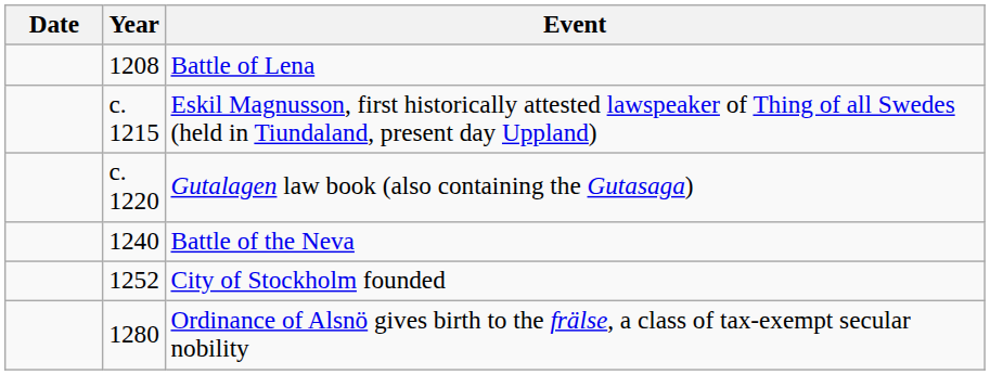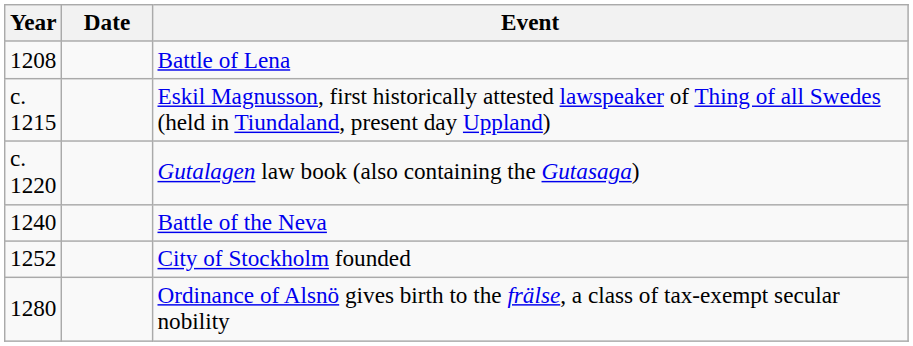 <table class="wikitable" width="100%">
 <tr>
+<th style="width: 6%;">Year</th>
 <th style="width: 10%;">Date</th>
-<th style="width: 6%;">Year</th>
 <th>Event</th>
 </tr>
 <tr>
+<td>1208</td>
 <td></td>
-<td>1208</td>
 <td><a href='#'>Battle of Lena</a></td>
 </tr>
 <tr>
+<td>c. 1215</td>
 <td></td>
-<td>c. 1215</td>
 <td><a href='#'>Eskil Magnusson</a>, first historically attested <a href='#'>lawspeaker</a> of <a href='#'>Thing of all Swedes</a> (held in <a href='#'>Tiundaland</a>, present day <a href='#'>Uppland</a>)</td>
 </tr>
 <tr>
+<td>c. 1220</td>
 <td></td>
-<td>c. 1220</td>
 <td><em><a href='#'>Gutalagen</a></em> law book (also containing the <em><a href='#'>Gutasaga</a></em>)</td>
 </tr>
 <tr>
+<td>1240</td>
 <td></td>
-<td>1240</td>
 <td><a href='#'>Battle of the Neva</a></td>
 </tr>
 <tr>
+<td>1252</td>
 <td></td>
-<td>1252</td>
 <td><a href='#'>City of Stockholm</a> founded</td>
 </tr>
 <tr>
+<td>1280</td>
 <td></td>
-<td>1280</td>
 <td><a href='#'>Ordinance of Alsnö</a> gives birth to the <em><a href='#'>frälse</a></em>, a class of tax-exempt secular nobility</td>
 </tr>
 </table>
